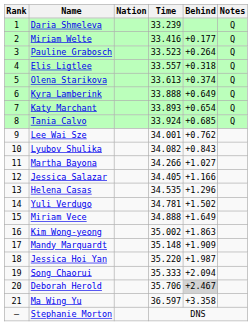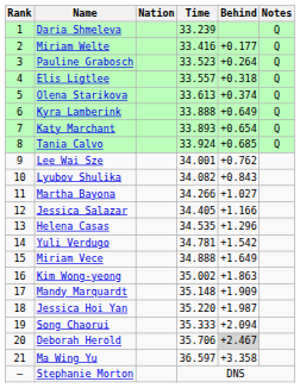 <table class="wikitable sortable" style="text-align:center">
 <tr>
 <th>Rank</th>
 <th>Name</th>
 <th>Nation</th>
 <th>Time</th>
 <th>Behind</th>
 <th>Notes</th>
 </tr>
 <tr bgcolor=bbffbb>
 <td>1</td>
 <td align=left><a href='#'>Daria Shmeleva</a></td>
 <td align=left></td>
 <td>33.239</td>
 <td></td>
 <td>Q</td>
 </tr>
 <tr bgcolor=bbffbb>
 <td>2</td>
 <td align=left><a href='#'>Miriam Welte</a></td>
 <td align=left></td>
 <td>33.416</td>
 <td>+0.177</td>
 <td>Q</td>
 </tr>
 <tr bgcolor=bbffbb>
 <td>3</td>
 <td align=left><a href='#'>Pauline Grabosch</a></td>
 <td align=left></td>
 <td>33.523</td>
 <td>+0.264</td>
 <td>Q</td>
 </tr>
 <tr bgcolor=bbffbb>
 <td>4</td>
 <td align=left><a href='#'>Elis Ligtlee</a></td>
 <td align=left></td>
 <td>33.557</td>
 <td>+0.318</td>
 <td>Q</td>
 </tr>
 <tr bgcolor=bbffbb>
 <td>5</td>
 <td align=left><a href='#'>Olena Starikova</a></td>
 <td align=left></td>
 <td>33.613</td>
 <td>+0.374</td>
 <td>Q</td>
 </tr>
 <tr bgcolor=bbffbb>
 <td>6</td>
 <td align=left><a href='#'>Kyra Lamberink</a></td>
 <td align=left></td>
 <td>33.888</td>
 <td>+0.649</td>
 <td>Q</td>
 </tr>
 <tr bgcolor=bbffbb>
 <td>7</td>
 <td align=left><a href='#'>Katy Marchant</a></td>
 <td align=left></td>
 <td>33.893</td>
 <td>+0.654</td>
 <td>Q</td>
 </tr>
 <tr bgcolor=bbffbb>
 <td>8</td>
 <td align=left><a href='#'>Tania Calvo</a></td>
 <td align=left></td>
 <td>33.924</td>
 <td>+0.685</td>
 <td>Q</td>
 </tr>
 <tr>
 <td>9</td>
 <td align=left><a href='#'>Lee Wai Sze</a></td>
 <td align=left></td>
 <td>34.001</td>
 <td>+0.762</td>
 <td></td>
 </tr>
 <tr>
 <td>10</td>
 <td align=left><a href='#'>Lyubov Shulika</a></td>
 <td align=left></td>
 <td>34.082</td>
 <td>+0.843</td>
 <td></td>
 </tr>
 <tr>
 <td>11</td>
 <td align=left><a href='#'>Martha Bayona</a></td>
 <td align=left></td>
 <td>34.266</td>
 <td>+1.027</td>
 <td></td>
 </tr>
 <tr>
 <td>12</td>
 <td align=left><a href='#'>Jessica Salazar</a></td>
 <td align=left></td>
 <td>34.405</td>
 <td>+1.166</td>
 <td></td>
 </tr>
 <tr>
 <td>13</td>
 <td align=left><a href='#'>Helena Casas</a></td>
 <td align=left></td>
 <td>34.535</td>
 <td>+1.296</td>
 <td></td>
 </tr>
 <tr>
 <td>14</td>
 <td align=left><a href='#'>Yuli Verdugo</a></td>
 <td align=left></td>
 <td>34.781</td>
-<td>+1.502</td>
+<td>+1.542</td>
 <td></td>
 </tr>
 <tr>
 <td>15</td>
 <td align=left><a href='#'>Miriam Vece</a></td>
 <td align=left></td>
 <td>34.888</td>
 <td>+1.649</td>
 <td></td>
 </tr>
 <tr>
 <td>16</td>
 <td align=left><a href='#'>Kim Wong-yeong</a></td>
 <td align=left></td>
 <td>35.002</td>
 <td>+1.863</td>
 <td></td>
 </tr>
 <tr>
 <td>17</td>
 <td align=left><a href='#'>Mandy Marquardt</a></td>
 <td align=left></td>
 <td>35.148</td>
 <td>+1.909</td>
 <td></td>
 </tr>
 <tr>
 <td>18</td>
 <td align=left><a href='#'>Jessica Hoi Yan</a></td>
 <td align=left></td>
 <td>35.220</td>
 <td>+1.987</td>
 <td></td>
 </tr>
 <tr>
 <td>19</td>
 <td align=left><a href='#'>Song Chaorui</a></td>
 <td align=left></td>
 <td>35.333</td>
 <td>+2.094</td>
 <td></td>
 </tr>
 <tr>
 <td>20</td>
 <td align=left><a href='#'>Deborah Herold</a></td>
 <td align=left></td>
 <td>35.706</td>
 <td style="background: lightgrey;">+2.467</td>
 <td></td>
 </tr>
 <tr>
 <td>21</td>
 <td align=left><a href='#'>Ma Wing Yu</a></td>
 <td align=left></td>
 <td>36.597</td>
 <td>+3.358</td>
 <td></td>
 </tr>
 <tr>
 <td>–</td>
 <td align=left><a href='#'>Stephanie Morton</a></td>
 <td align=left></td>
 <td colspan=3>DNS</td>
 </tr>
 </table>
